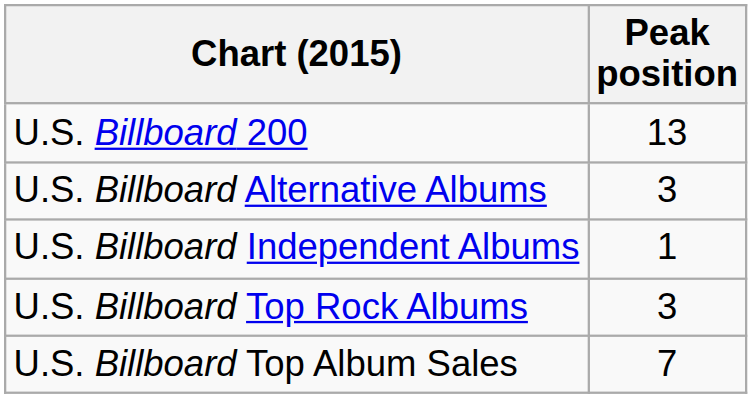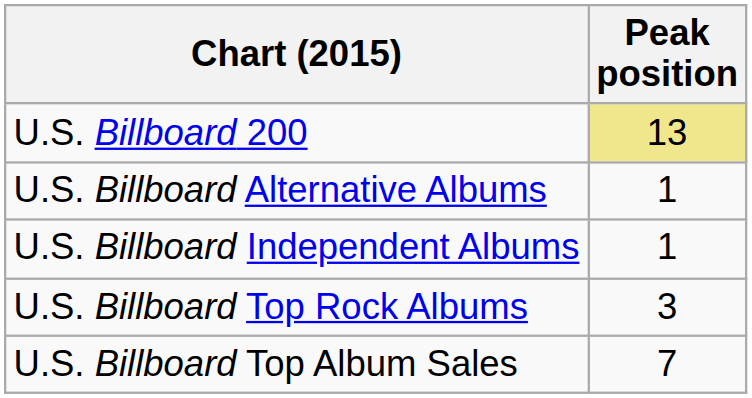 <table class="wikitable sortable">
 <tr>
 <th>Chart (2015)</th>
 <th>Peak<br>position</th>
 </tr>
 <tr>
 <td>U.S. <a href='#'><em>Billboard</em> 200</a></td>
-<td align="center">13</td>
+<td align="center" style="background: khaki;">13</td>
 </tr>
 <tr>
 <td>U.S. <em>Billboard</em> <a href='#'>Alternative Albums</a></td>
-<td align="center">3</td>
+<td align="center">1</td>
 </tr>
 <tr>
 <td>U.S. <em>Billboard</em> <a href='#'>Independent Albums</a></td>
 <td align="center">1</td>
 </tr>
 <tr>
 <td>U.S. <em>Billboard</em> <a href='#'>Top Rock Albums</a></td>
 <td align="center">3</td>
 </tr>
 <tr>
 <td>U.S. <em>Billboard</em> Top Album Sales</td>
 <td align="center">7</td>
 </tr>
 </table>
